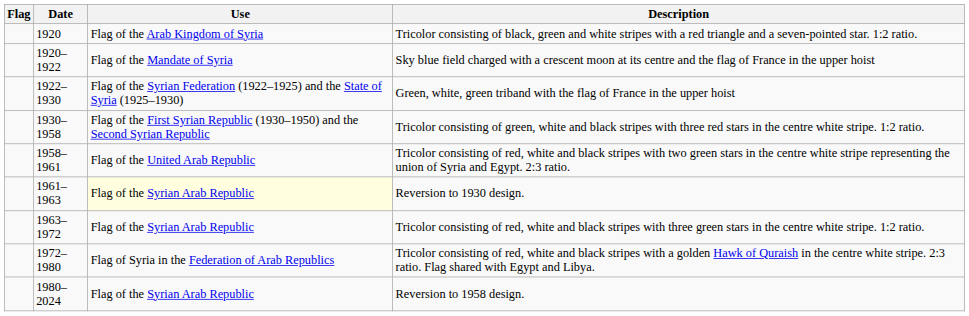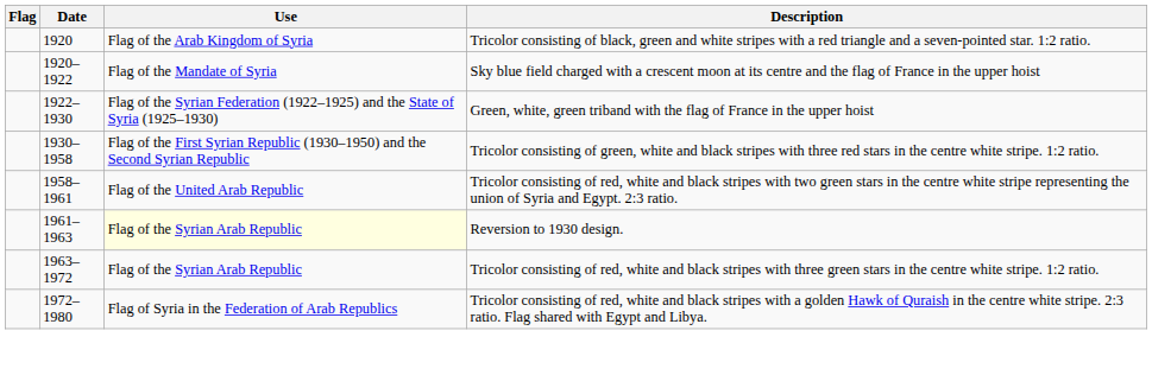 <table class="wikitable">
 <tr>
 <th>Flag</th>
 <th>Date</th>
 <th>Use</th>
 <th>Description</th>
 </tr>
 <tr>
 <td></td>
 <td>1920</td>
 <td>Flag of the <a href='#'>Arab Kingdom of Syria</a></td>
 <td>Tricolor consisting of black, green and white stripes with a red triangle and a seven-pointed star. 1:2 ratio.</td>
 </tr>
 <tr>
 <td></td>
 <td>1920–1922</td>
 <td>Flag of the <a href='#'>Mandate of Syria</a></td>
 <td>Sky blue field charged with a crescent moon at its centre and the flag of France in the upper hoist</td>
 </tr>
 <tr>
 <td></td>
 <td>1922–1930</td>
 <td>Flag of the <a href='#'>Syrian Federation</a> (1922–1925) and the <a href='#'>State of Syria</a> (1925–1930)</td>
 <td>Green, white, green triband with the flag of France in the upper hoist</td>
 </tr>
 <tr>
 <td></td>
 <td>1930–1958</td>
 <td>Flag of the <a href='#'>First Syrian Republic</a> (1930–1950) and the <a href='#'>Second Syrian Republic</a></td>
 <td>Tricolor consisting of green, white and black stripes with three red stars in the centre white stripe. 1:2 ratio.</td>
 </tr>
 <tr>
 <td></td>
 <td>1958–1961</td>
 <td>Flag of the <a href='#'>United Arab Republic</a></td>
 <td>Tricolor consisting of red, white and black stripes with two green stars in the centre white stripe representing the union of Syria and Egypt. 2:3 ratio.</td>
 </tr>
 <tr>
 <td></td>
 <td>1961–1963</td>
 <td style="background: lightyellow;">Flag of the <a href='#'>Syrian Arab Republic</a></td>
 <td>Reversion to 1930 design.</td>
 </tr>
 <tr>
 <td></td>
 <td>1963–1972</td>
 <td>Flag of the <a href='#'>Syrian Arab Republic</a></td>
 <td>Tricolor consisting of red, white and black stripes with three green stars in the centre white stripe. 1:2 ratio.</td>
 </tr>
 <tr>
 <td></td>
 <td>1972–1980</td>
 <td>Flag of Syria in the <a href='#'>Federation of Arab Republics</a></td>
 <td>Tricolor consisting of red, white and black stripes with a golden <a href='#'>Hawk of Quraish</a> in the centre white stripe. 2:3 ratio. Flag shared with Egypt and Libya.</td>
 </tr>
-<tr>
-<td></td>
-<td>1980–2024</td>
-<td>Flag of the <a href='#'>Syrian Arab Republic</a></td>
-<td>Reversion to 1958 design.</td>
-</tr>
 </table>
